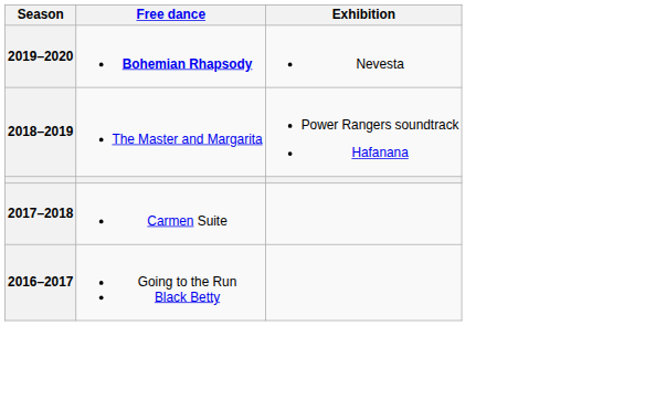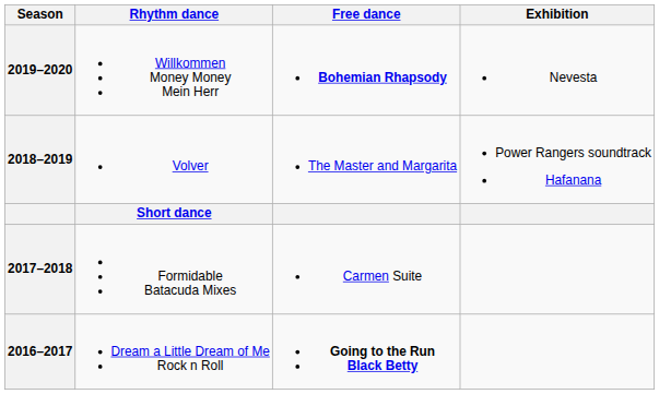 <table class=wikitable style=text-align:center>
 <tr>
 <th>Season</th>
+<th><a href='#'>Rhythm dance</a></th>
 <th><a href='#'>Free dance</a></th>
 <th>Exhibition</th>
 </tr>
 <tr>
 <th>2019–2020 <br> </th>
+<td><br><ul><li><a href='#'>Willkommen</a></li><li>Money Money</li><li>Mein Herr <br> </li></ul></td>
 <td><strong><br><ul><li><a href='#'>Bohemian Rhapsody</a> <br> </li></ul></strong></td>
 <td><br><ul><li>Nevesta <br> </li></ul></td>
 </tr>
 <tr>
 <th>2018–2019 <br></th>
+<td><br><ul><li> <a href='#'>Volver</a> <br></li></ul></td>
 <td><br><ul><li><a href='#'>The Master and Margarita</a> <br></li></ul></td>
 <td><br><ul><li>Power Rangers soundtrack</li></ul><ul><li><a href='#'>Hafanana</a> <br></li></ul></td>
 </tr>
 <tr>
 <th></th>
+<th><a href='#'>Short dance</a></th>
 <th></th>
 <th></th>
 </tr>
 <tr>
 <th>2017–2018 <br></th>
+<td><br><ul><li></li><li> Formidable <br></li><li> Batacuda Mixes <br></li></ul></td>
 <td><br><ul><li><a href='#'>Carmen</a> Suite <br></li></ul></td>
 <td></td>
 </tr>
 <tr>
 <th>2016–2017</th>
-<td><br><ul><li>Going to the Run <br></li><li><a href='#'>Black Betty</a></li></ul></td>
+<td><br><ul><li><a href='#'>Dream a Little Dream of Me</a></li><li>Rock n Roll</li></ul></td>
+<td><strong><br><ul><li>Going to the Run <br></li><li><a href='#'>Black Betty</a></li></ul></strong></td>
 <td></td>
 </tr>
 </table>
